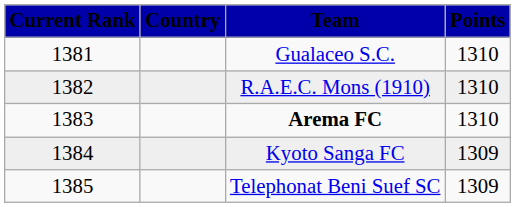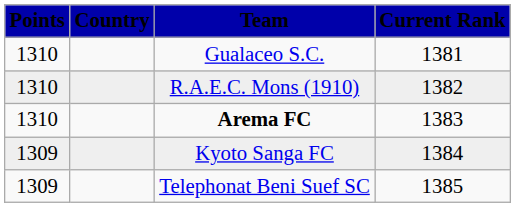 <table class="wikitable" style="text-align: center;">
 <tr>
-<th style="background:#0000aa"><span> Current Rank</span></th>
+<th style="background:#0000aa"><span> Points</span></th>
 <th style="background:#0000aa"><span> Country</span></th>
 <th style="background:#0000aa"><span> Team</span></th>
-<th style="background:#0000aa"><span> Points</span></th>
+<th style="background:#0000aa"><span> Current Rank</span></th>
 </tr>
 <tr>
-<td>1381</td>
+<td>1310</td>
 <td></td>
 <td><a href='#'>Gualaceo S.C.</a></td>
-<td>1310</td>
+<td>1381</td>
 </tr>
 <tr style="background:#efefef;">
-<td>1382</td>
+<td>1310</td>
 <td></td>
 <td><a href='#'>R.A.E.C. Mons (1910)</a></td>
-<td>1310</td>
+<td>1382</td>
 </tr>
 <tr>
-<td>1383</td>
+<td>1310</td>
 <td></td>
 <td><strong>Arema FC</strong></td>
-<td>1310</td>
+<td>1383</td>
 </tr>
 <tr style="background:#efefef;">
-<td>1384</td>
+<td>1309</td>
 <td></td>
 <td><a href='#'>Kyoto Sanga FC</a></td>
-<td>1309</td>
+<td>1384</td>
 </tr>
 <tr>
-<td>1385</td>
+<td>1309</td>
 <td></td>
 <td><a href='#'>Telephonat Beni Suef SC</a></td>
-<td>1309</td>
+<td>1385</td>
 </tr>
 </table>
